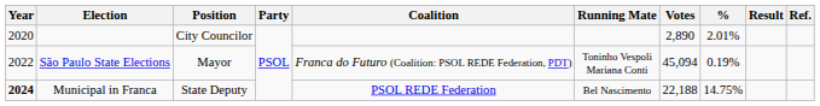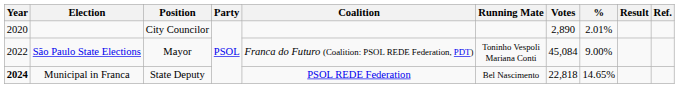 <table class="wikitable">
 <tr>
 <th>Year</th>
 <th>Election</th>
 <th>Position</th>
 <th>Party</th>
 <th>Coalition</th>
 <th>Running Mate</th>
 <th>Votes</th>
 <th>%</th>
 <th>Result</th>
 <th>Ref.</th>
 </tr>
 <tr align="center">
 <td>2020</td>
 <td></td>
 <td>City Councilor</td>
 <td rowspan="3"><a href='#'>PSOL</a></td>
 <td></td>
 <td></td>
 <td>2,890</td>
 <td>2.01%</td>
 <td></td>
 <td></td>
 </tr>
 <tr align="center">
 <td>2022</td>
 <td><a href='#'>São Paulo State Elections</a></td>
 <td>Mayor</td>
 <td><em>Franca do Futuro</em> <small>(Coalition: PSOL REDE Federation, <a href='#'>PDT</a>) </small></td>
 <td><small>Toninho Vespoli <br> Mariana Conti</small></td>
-<td>45,094</td>
-<td>0.19%</td>
+<td>45,084</td>
+<td>9.00%</td>
 <td></td>
 <td></td>
 </tr>
 <tr align="center">
 <td><strong>2024</strong></td>
 <td>Municipal in Franca</td>
 <td>State Deputy</td>
 <td><a href='#'>PSOL REDE Federation</a></td>
 <td><small> Bel Nascimento </small></td>
-<td>22,188</td>
-<td>14.75%</td>
+<td>22,818</td>
+<td>14.65%</td>
 <td></td>
 <td></td>
 </tr>
 </table>
